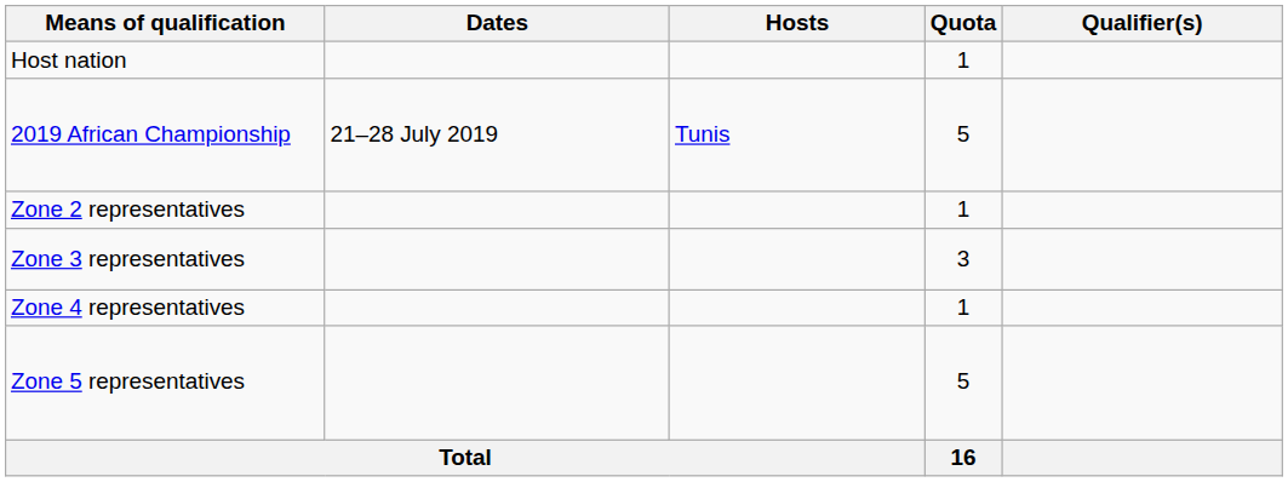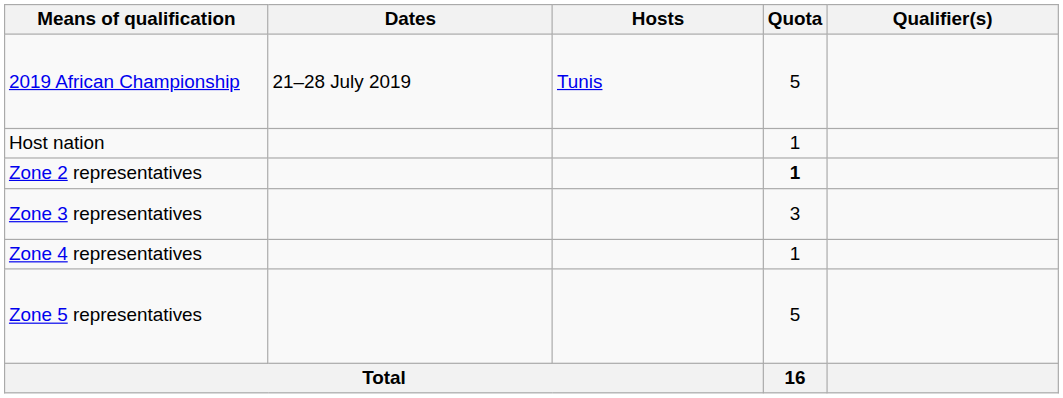 <table class="wikitable">
 <tr>
 <th width=25%>Means of qualification</th>
 <th width=27%>Dates</th>
 <th width=20%>Hosts</th>
 <th width=6%>Quota</th>
 <th width=22%>Qualifier(s)</th>
 </tr>
 <tr>
+<td><a href='#'>2019 African Championship</a></td>
+<td>21–28 July 2019</td>
+<td> <a href='#'>Tunis</a></td>
+<td style="text-align:center;">5</td>
+<td><br><br><br><br></td>
+</tr>
+<tr>
 <td>Host nation</td>
 <td></td>
 <td></td>
 <td style="text-align:center;">1</td>
 <td></td>
 </tr>
 <tr>
-<td><a href='#'>2019 African Championship</a></td>
-<td>21–28 July 2019</td>
-<td> <a href='#'>Tunis</a></td>
-<td style="text-align:center;">5</td>
-<td><br><br><br><br></td>
-</tr>
-<tr>
 <td><a href='#'>Zone 2</a> representatives</td>
 <td></td>
 <td></td>
-<td style="text-align:center;">1</td>
+<td style="text-align:center;"><strong>1</strong></td>
 <td><br><s></s></td>
 </tr>
 <tr>
 <td><a href='#'>Zone 3</a> representatives</td>
 <td></td>
 <td></td>
 <td style="text-align:center;">3</td>
 <td><br><br></td>
 </tr>
 <tr>
 <td><a href='#'>Zone 4</a> representatives</td>
 <td></td>
 <td></td>
 <td style="text-align:center;">1</td>
 <td></td>
 </tr>
 <tr>
 <td><a href='#'>Zone 5</a> representatives</td>
 <td></td>
 <td></td>
 <td style="text-align:center;">5</td>
 <td><br><br><br><br></td>
 </tr>
 <tr>
 <th colspan="3">Total</th>
 <th>16</th>
 <th></th>
 </tr>
 </table>
